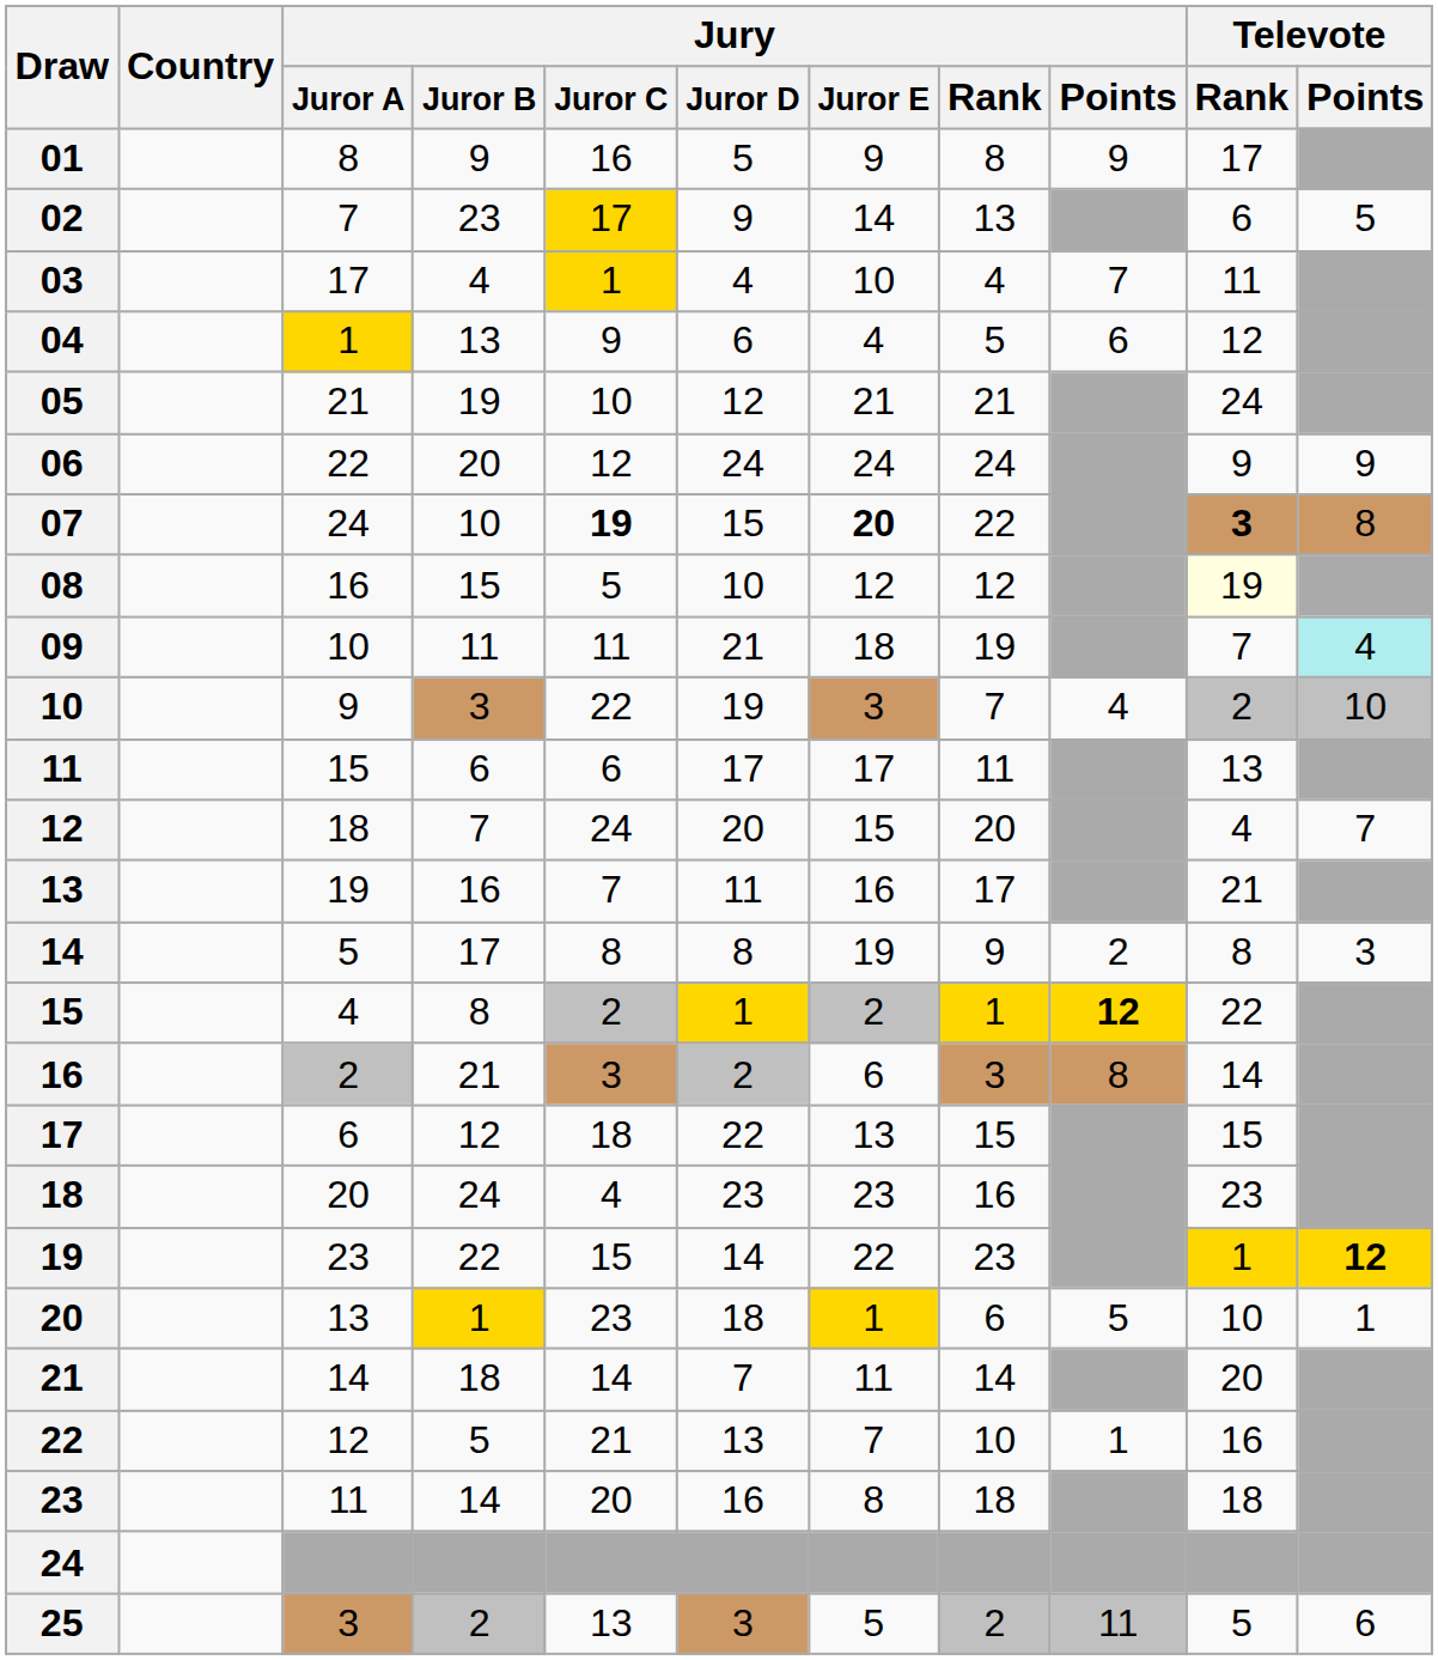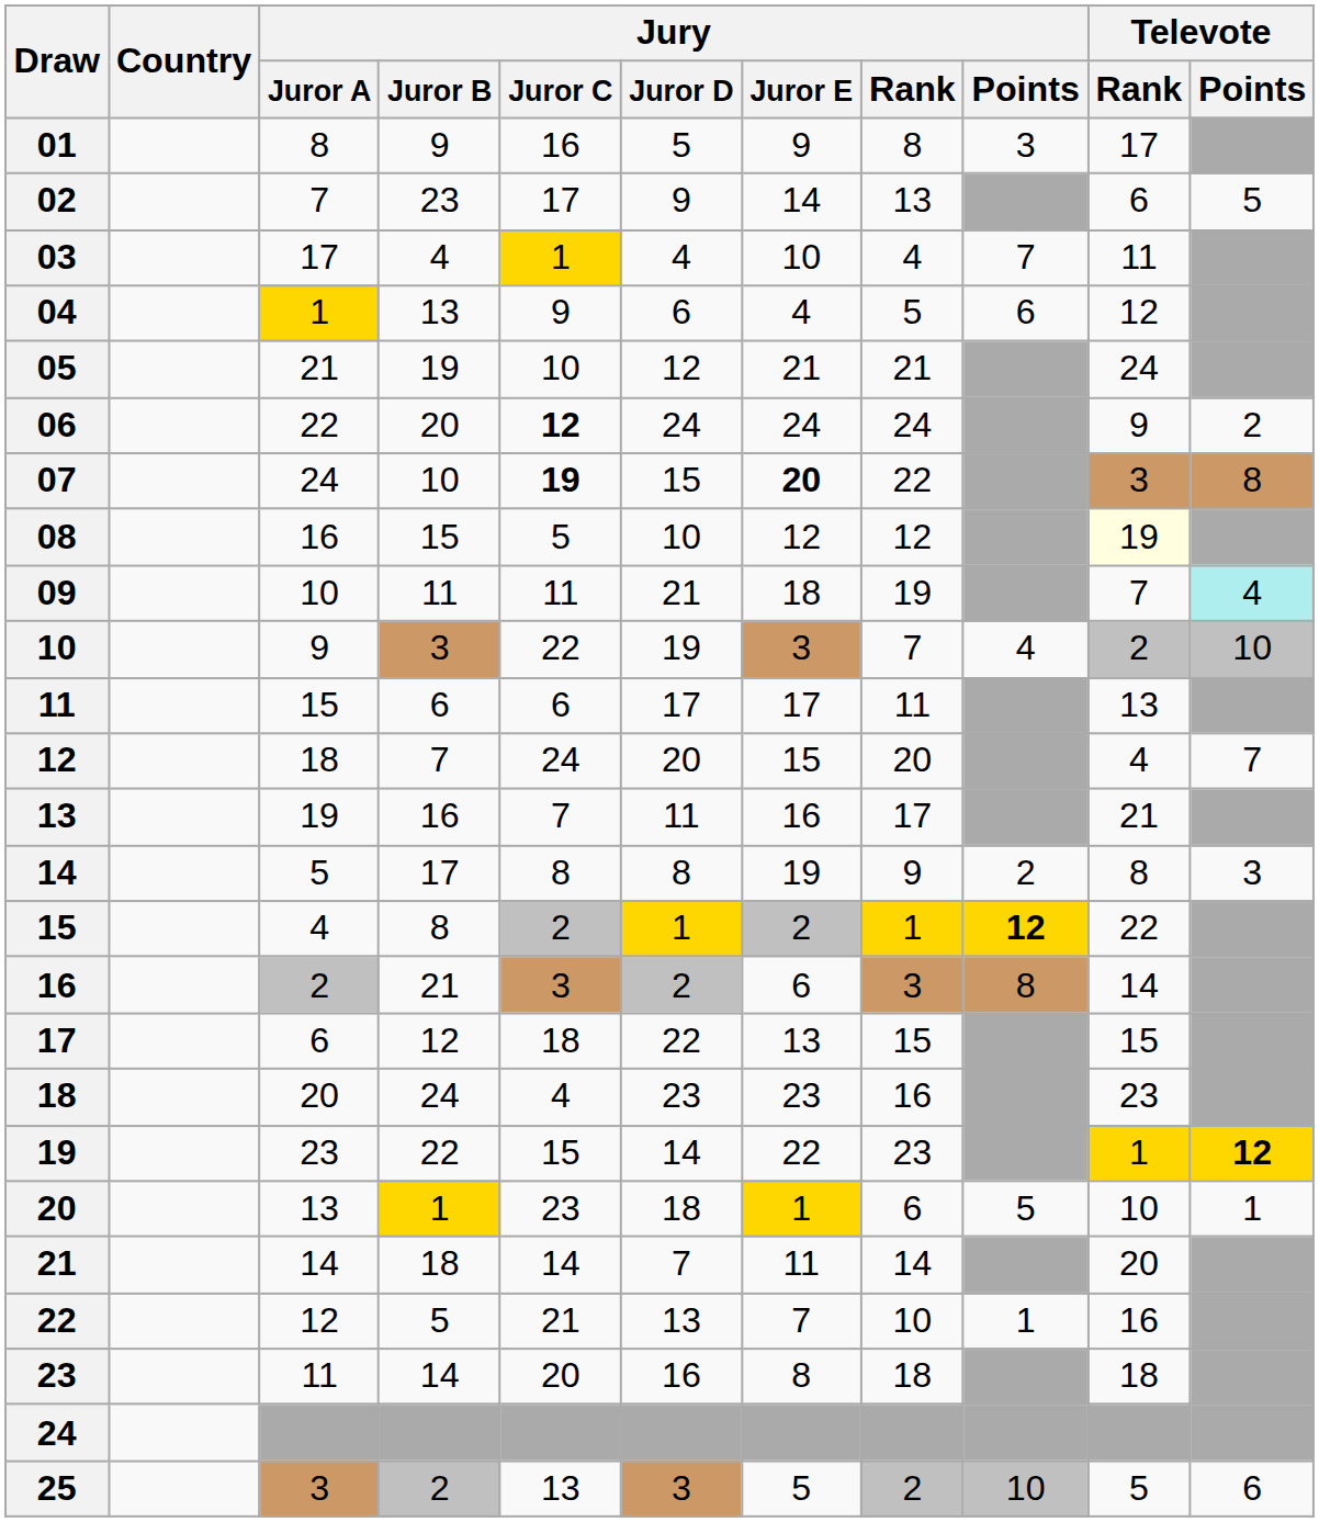 <table class="sortable wikitable collapsible plainrowheaders" style="text-align:center;">
 <tr>
 </tr>
 <tr>
 <th scope="col" rowspan="2">Draw</th>
 <th scope="col" rowspan="2">Country</th>
 <th scope="col" colspan="7">Jury</th>
 <th scope="col" colspan="2">Televote</th>
 </tr>
 <tr>
 <th scope="col"><small>Juror A</small></th>
 <th scope="col"><small>Juror B</small></th>
 <th scope="col"><small>Juror C</small></th>
 <th scope="col"><small>Juror D</small></th>
 <th scope="col"><small>Juror E</small></th>
 <th scope="col">Rank</th>
 <th scope="col">Points</th>
 <th scope="col">Rank</th>
 <th scope="col">Points</th>
 </tr>
 <tr>
 <th scope="row" style="text-align:center;">01</th>
 <td style="text-align:left;"></td>
 <td>8</td>
 <td>9</td>
 <td>16</td>
 <td>5</td>
 <td>9</td>
 <td>8</td>
-<td>9</td>
+<td>3</td>
 <td>17</td>
 <td style="background:#AAAAAA;"></td>
 </tr>
 <tr>
 <th scope="row" style="text-align:center;">02</th>
 <td style="text-align:left;"></td>
 <td>7</td>
 <td>23</td>
-<td style="background: gold;">17</td>
+<td>17</td>
 <td>9</td>
 <td>14</td>
 <td>13</td>
 <td style="background:#AAAAAA;"></td>
 <td>6</td>
 <td>5</td>
 </tr>
 <tr>
 <th scope="row" style="text-align:center;">03</th>
 <td style="text-align:left;"></td>
 <td>17</td>
 <td>4</td>
 <td style="background:gold;">1</td>
 <td>4</td>
 <td>10</td>
 <td>4</td>
 <td>7</td>
 <td>11</td>
 <td style="background:#AAAAAA;"></td>
 </tr>
 <tr>
 <th scope="row" style="text-align:center;">04</th>
 <td style="text-align:left;"></td>
 <td style="background:gold;">1</td>
 <td>13</td>
 <td>9</td>
 <td>6</td>
 <td>4</td>
 <td>5</td>
 <td>6</td>
 <td>12</td>
 <td style="background:#AAAAAA;"></td>
 </tr>
 <tr>
 <th scope="row" style="text-align:center;">05</th>
 <td style="text-align:left;"></td>
 <td>21</td>
 <td>19</td>
 <td>10</td>
 <td>12</td>
 <td>21</td>
 <td>21</td>
 <td style="background:#AAAAAA;"></td>
 <td>24</td>
 <td style="background:#AAAAAA;"></td>
 </tr>
 <tr>
 <th scope="row" style="text-align:center;">06</th>
 <td style="text-align:left;"></td>
 <td>22</td>
 <td>20</td>
-<td>12</td>
+<td><strong>12</strong></td>
 <td>24</td>
 <td>24</td>
 <td>24</td>
 <td style="background:#AAAAAA;"></td>
 <td>9</td>
-<td>9</td>
+<td>2</td>
 </tr>
 <tr>
 <th scope="row" style="text-align:center;">07</th>
 <td style="text-align:left;"></td>
 <td>24</td>
 <td>10</td>
 <td><strong>19</strong></td>
 <td>15</td>
 <td><strong>20</strong></td>
 <td>22</td>
 <td style="background:#AAAAAA;"></td>
-<td style="background:#CC9966;"><strong>3</strong></td>
+<td style="background:#CC9966;">3</td>
 <td style="background:#CC9966;">8</td>
 </tr>
 <tr>
 <th scope="row" style="text-align:center;">08</th>
 <td style="text-align:left;"></td>
 <td>16</td>
 <td>15</td>
 <td>5</td>
 <td>10</td>
 <td>12</td>
 <td>12</td>
 <td style="background:#AAAAAA;"></td>
 <td style="background: lightyellow;">19</td>
 <td style="background:#AAAAAA;"></td>
 </tr>
 <tr>
 <th scope="row" style="text-align:center;">09</th>
 <td style="text-align:left;"></td>
 <td>10</td>
 <td>11</td>
 <td>11</td>
 <td>21</td>
 <td>18</td>
 <td>19</td>
 <td style="background:#AAAAAA;"></td>
 <td>7</td>
 <td style="background: paleturquoise;">4</td>
 </tr>
 <tr>
 <th scope="row" style="text-align:center;">10</th>
 <td style="text-align:left;"></td>
 <td>9</td>
 <td style="background:#CC9966;">3</td>
 <td>22</td>
 <td>19</td>
 <td style="background:#CC9966;">3</td>
 <td>7</td>
 <td>4</td>
 <td style="background:silver;">2</td>
 <td style="background:silver;">10</td>
 </tr>
 <tr>
 <th scope="row" style="text-align:center;">11</th>
 <td style="text-align:left;"></td>
 <td>15</td>
 <td>6</td>
 <td>6</td>
 <td>17</td>
 <td>17</td>
 <td>11</td>
 <td style="background:#AAAAAA;"></td>
 <td>13</td>
 <td style="background:#AAAAAA;"></td>
 </tr>
 <tr>
 <th scope="row" style="text-align:center;">12</th>
 <td style="text-align:left;"></td>
 <td>18</td>
 <td>7</td>
 <td>24</td>
 <td>20</td>
 <td>15</td>
 <td>20</td>
 <td style="background:#AAAAAA;"></td>
 <td>4</td>
 <td>7</td>
 </tr>
 <tr>
 <th scope="row" style="text-align:center;">13</th>
 <td style="text-align:left;"></td>
 <td>19</td>
 <td>16</td>
 <td>7</td>
 <td>11</td>
 <td>16</td>
 <td>17</td>
 <td style="background:#AAAAAA;"></td>
 <td>21</td>
 <td style="background:#AAAAAA;"></td>
 </tr>
 <tr>
 <th scope="row" style="text-align:center;">14</th>
 <td style="text-align:left;"></td>
 <td>5</td>
 <td>17</td>
 <td>8</td>
 <td>8</td>
 <td>19</td>
 <td>9</td>
 <td>2</td>
 <td>8</td>
 <td>3</td>
 </tr>
 <tr>
 <th scope="row" style="text-align:center;">15</th>
 <td style="text-align:left;"></td>
 <td>4</td>
 <td>8</td>
 <td style="background:silver;">2</td>
 <td style="background:gold;">1</td>
 <td style="background:silver;">2</td>
 <td style="background:gold;">1</td>
 <td style="background:gold;"><strong>12</strong></td>
 <td>22</td>
 <td style="background:#AAAAAA;"></td>
 </tr>
 <tr>
 <th scope="row" style="text-align:center;">16</th>
 <td style="text-align:left;"></td>
 <td style="background:silver;">2</td>
 <td>21</td>
 <td style="background:#CC9966;">3</td>
 <td style="background:silver;">2</td>
 <td>6</td>
 <td style="background:#CC9966;">3</td>
 <td style="background:#CC9966;">8</td>
 <td>14</td>
 <td style="background:#AAAAAA;"></td>
 </tr>
 <tr>
 <th scope="row" style="text-align:center;">17</th>
 <td style="text-align:left;"></td>
 <td>6</td>
 <td>12</td>
 <td>18</td>
 <td>22</td>
 <td>13</td>
 <td>15</td>
 <td style="background:#AAAAAA;"></td>
 <td>15</td>
 <td style="background:#AAAAAA;"></td>
 </tr>
 <tr>
 <th scope="row" style="text-align:center;">18</th>
 <td style="text-align:left;"></td>
 <td>20</td>
 <td>24</td>
 <td>4</td>
 <td>23</td>
 <td>23</td>
 <td>16</td>
 <td style="background:#AAAAAA;"></td>
 <td>23</td>
 <td style="background:#AAAAAA;"></td>
 </tr>
 <tr>
 <th scope="row" style="text-align:center;">19</th>
 <td style="text-align:left;"></td>
 <td>23</td>
 <td>22</td>
 <td>15</td>
 <td>14</td>
 <td>22</td>
 <td>23</td>
 <td style="background:#AAAAAA;"></td>
 <td style="background:gold;">1</td>
 <td style="background:gold;"><strong>12</strong></td>
 </tr>
 <tr>
 <th scope="row" style="text-align:center;">20</th>
 <td style="text-align:left;"></td>
 <td>13</td>
 <td style="background:gold;">1</td>
 <td>23</td>
 <td>18</td>
 <td style="background:gold;">1</td>
 <td>6</td>
 <td>5</td>
 <td>10</td>
 <td>1</td>
 </tr>
 <tr>
 <th scope="row" style="text-align:center;">21</th>
 <td style="text-align:left;"></td>
 <td>14</td>
 <td>18</td>
 <td>14</td>
 <td>7</td>
 <td>11</td>
 <td>14</td>
 <td style="background:#AAAAAA;"></td>
 <td>20</td>
 <td style="background:#AAAAAA;"></td>
 </tr>
 <tr>
 <th scope="row" style="text-align:center;">22</th>
 <td style="text-align:left;"></td>
 <td>12</td>
 <td>5</td>
 <td>21</td>
 <td>13</td>
 <td>7</td>
 <td>10</td>
 <td>1</td>
 <td>16</td>
 <td style="background:#AAAAAA;"></td>
 </tr>
 <tr>
 <th scope="row" style="text-align:center;">23</th>
 <td style="text-align:left;"></td>
 <td>11</td>
 <td>14</td>
 <td>20</td>
 <td>16</td>
 <td>8</td>
 <td>18</td>
 <td style="background:#AAAAAA;"></td>
 <td>18</td>
 <td style="background:#AAAAAA;"></td>
 </tr>
 <tr class="sortbottom">
 <th scope="row" style="text-align:center;">24</th>
 <td style="text-align:left;"></td>
 <td style="background:#AAAAAA;"></td>
 <td style="background:#AAAAAA;"></td>
 <td style="background:#AAAAAA;"></td>
 <td style="background:#AAAAAA;"></td>
 <td style="background:#AAAAAA;"></td>
 <td style="background:#AAAAAA;"></td>
 <td style="background:#AAAAAA;"></td>
 <td style="background:#AAAAAA;"></td>
 <td style="background:#AAAAAA;"></td>
 </tr>
 <tr>
 <th scope="row" style="text-align:center;">25</th>
 <td style="text-align:left;"></td>
 <td style="background:#CC9966;">3</td>
 <td style="background:silver;">2</td>
 <td>13</td>
 <td style="background:#CC9966;">3</td>
 <td>5</td>
 <td style="background:silver;">2</td>
-<td style="background:silver;">11</td>
+<td style="background:silver;">10</td>
 <td>5</td>
 <td>6</td>
 </tr>
 </table>
